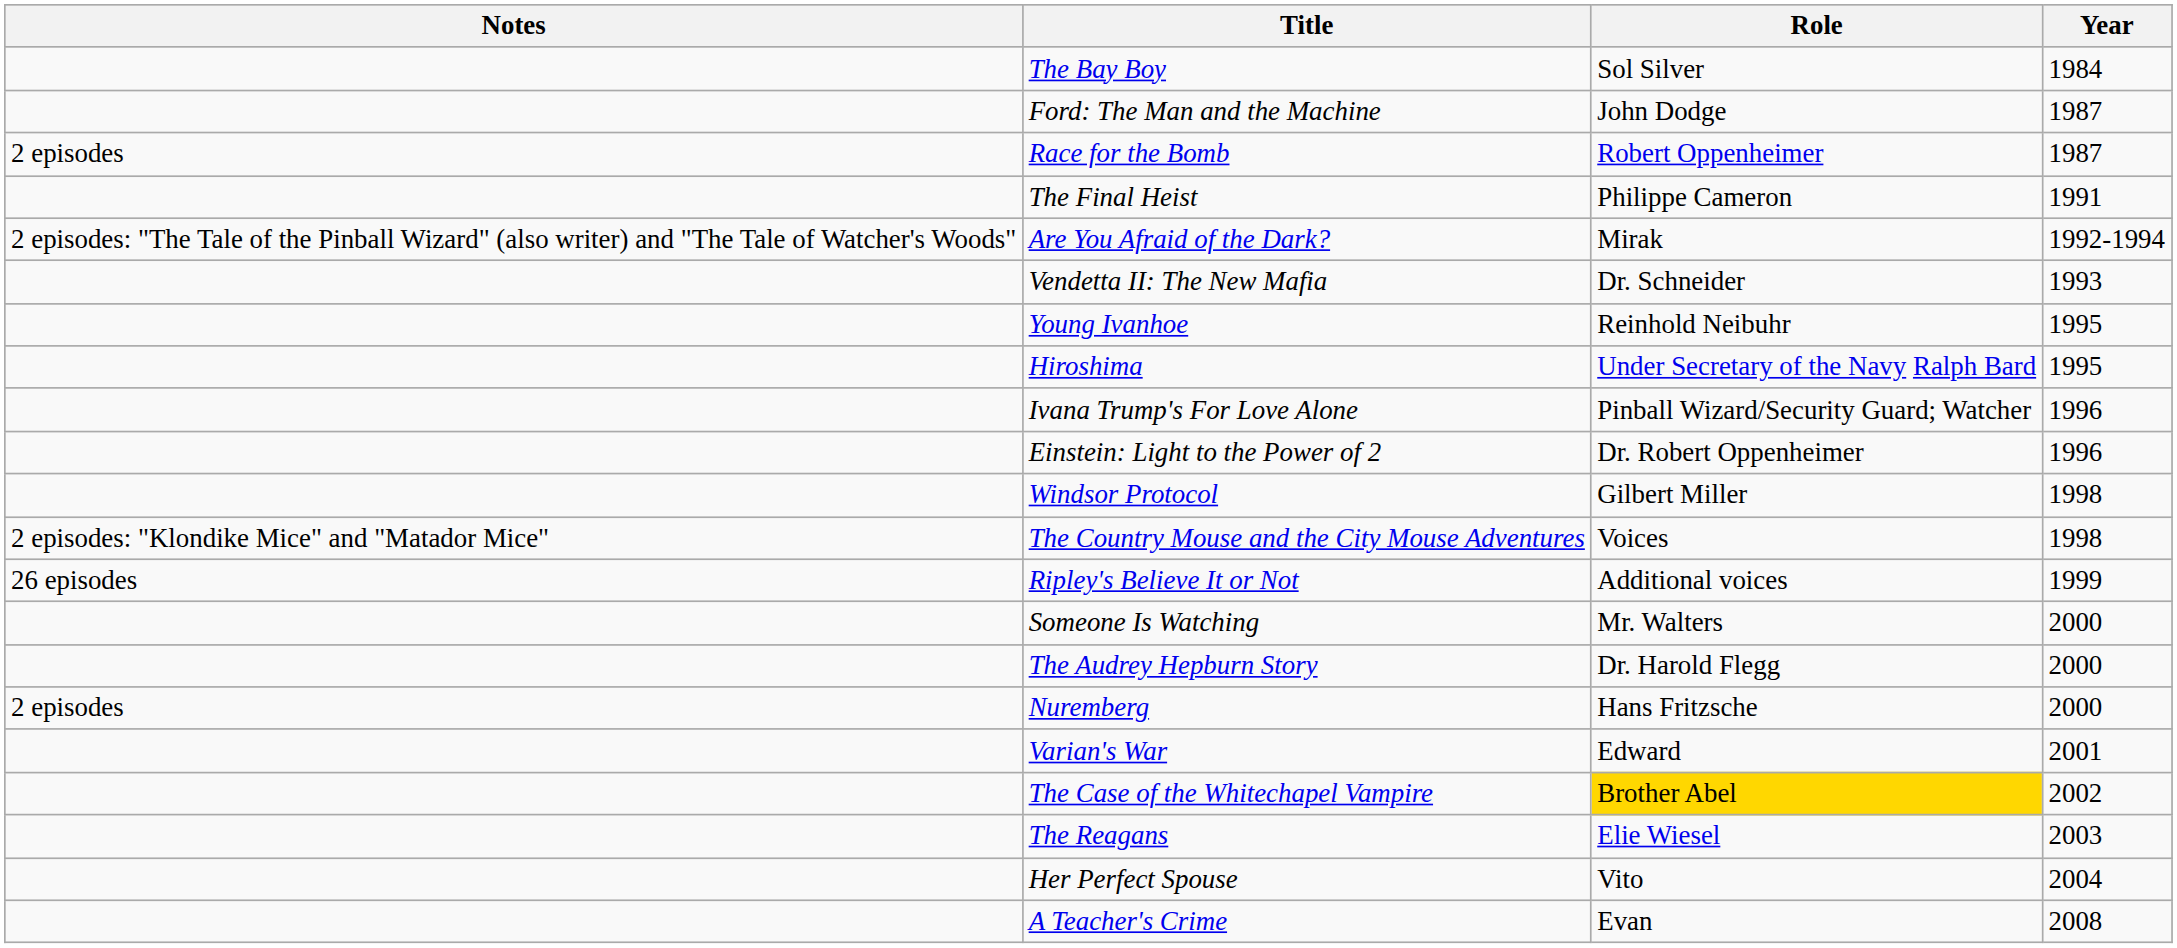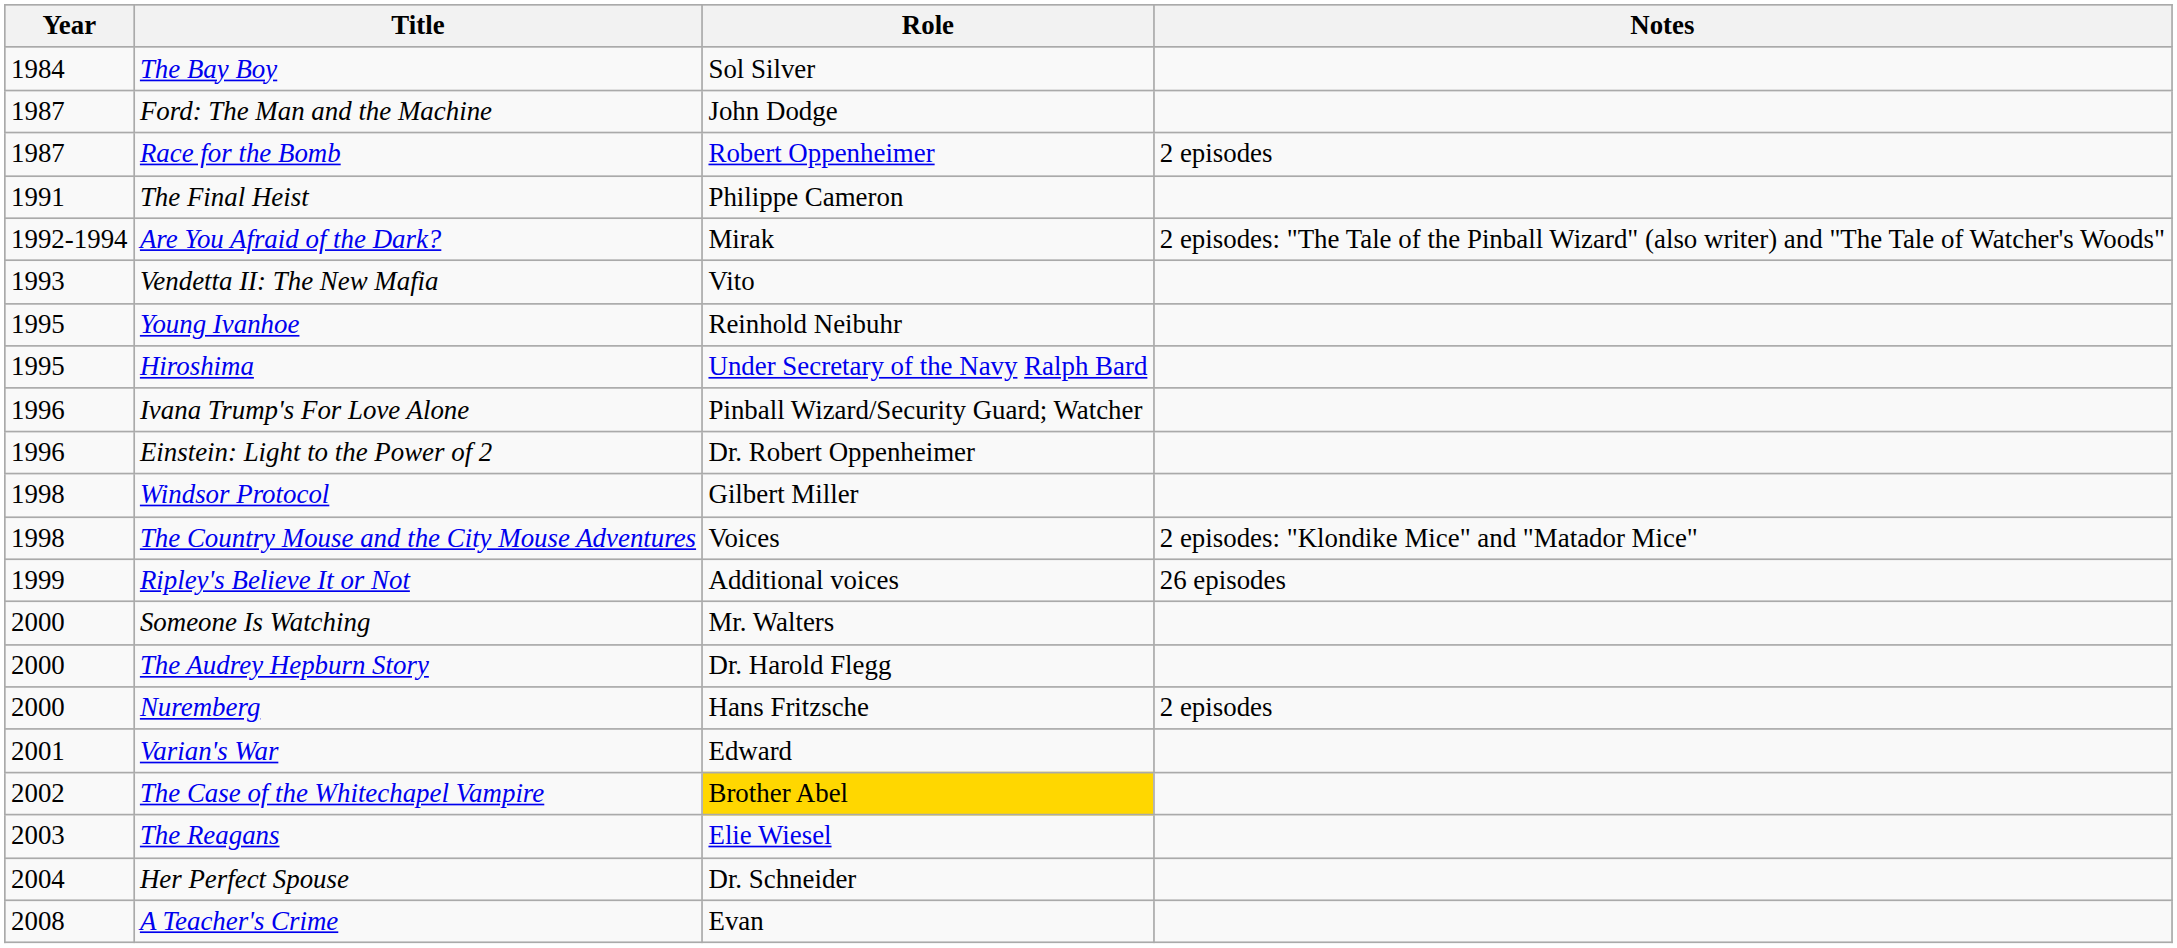 <table class="wikitable sortable">
 <tr>
-<th class="unsortable">Notes</th>
+<th>Year</th>
 <th>Title</th>
 <th>Role</th>
-<th>Year</th>
+<th class="unsortable">Notes</th>
 </tr>
 <tr>
-<td></td>
+<td>1984</td>
 <td><em><a href='#'>The Bay Boy</a></em></td>
 <td>Sol Silver</td>
-<td>1984</td>
+<td></td>
 </tr>
 <tr>
-<td></td>
+<td>1987</td>
 <td><em>Ford: The Man and the Machine</em></td>
 <td>John Dodge</td>
-<td>1987</td>
+<td></td>
 </tr>
 <tr>
-<td>2 episodes</td>
+<td>1987</td>
 <td><em><a href='#'>Race for the Bomb</a></em></td>
 <td><a href='#'>Robert Oppenheimer</a></td>
-<td>1987</td>
+<td>2 episodes</td>
 </tr>
 <tr>
-<td></td>
+<td>1991</td>
 <td><em>The Final Heist</em></td>
 <td>Philippe Cameron</td>
-<td>1991</td>
+<td></td>
 </tr>
 <tr>
-<td>2 episodes: "The Tale of the Pinball Wizard" (also writer) and "The Tale of Watcher's Woods"</td>
+<td>1992-1994</td>
 <td><em><a href='#'>Are You Afraid of the Dark?</a></em></td>
 <td>Mirak</td>
-<td>1992-1994</td>
+<td>2 episodes: "The Tale of the Pinball Wizard" (also writer) and "The Tale of Watcher's Woods"</td>
 </tr>
 <tr>
+<td>1993</td>
+<td><em>Vendetta II: The New Mafia</em></td>
+<td>Vito</td>
 <td></td>
-<td><em>Vendetta II: The New Mafia</em></td>
-<td>Dr. Schneider</td>
-<td>1993</td>
 </tr>
 <tr>
-<td></td>
+<td>1995</td>
 <td><em><a href='#'>Young Ivanhoe</a></em></td>
 <td>Reinhold Neibuhr</td>
-<td>1995</td>
+<td></td>
 </tr>
 <tr>
-<td></td>
+<td>1995</td>
 <td><em><a href='#'>Hiroshima</a></em></td>
 <td><a href='#'>Under Secretary of the Navy</a> <a href='#'>Ralph Bard</a></td>
-<td>1995</td>
+<td></td>
 </tr>
 <tr>
-<td></td>
+<td>1996</td>
 <td><em>Ivana Trump's For Love Alone</em></td>
 <td>Pinball Wizard/Security Guard; Watcher</td>
-<td>1996</td>
+<td></td>
 </tr>
 <tr>
-<td></td>
+<td>1996</td>
 <td><em>Einstein: Light to the Power of 2</em></td>
 <td>Dr. Robert Oppenheimer</td>
-<td>1996</td>
+<td></td>
 </tr>
 <tr>
-<td></td>
+<td>1998</td>
 <td><em><a href='#'>Windsor Protocol</a></em></td>
 <td>Gilbert Miller</td>
-<td>1998</td>
+<td></td>
 </tr>
 <tr>
-<td>2 episodes: "Klondike Mice" and "Matador Mice"</td>
+<td>1998</td>
 <td><em><a href='#'>The Country Mouse and the City Mouse Adventures</a></em></td>
 <td>Voices</td>
-<td>1998</td>
+<td>2 episodes: "Klondike Mice" and "Matador Mice"</td>
 </tr>
 <tr>
-<td>26 episodes</td>
+<td>1999</td>
 <td><em><a href='#'>Ripley's Believe It or Not</a></em></td>
 <td>Additional voices</td>
-<td>1999</td>
+<td>26 episodes</td>
 </tr>
 <tr>
-<td></td>
+<td>2000</td>
 <td><em>Someone Is Watching</em></td>
 <td>Mr. Walters</td>
-<td>2000</td>
+<td></td>
 </tr>
 <tr>
-<td></td>
+<td>2000</td>
 <td><em><a href='#'>The Audrey Hepburn Story</a></em></td>
 <td>Dr. Harold Flegg</td>
-<td>2000</td>
+<td></td>
 </tr>
 <tr>
-<td>2 episodes</td>
+<td>2000</td>
 <td><em><a href='#'>Nuremberg</a></em></td>
 <td>Hans Fritzsche</td>
-<td>2000</td>
+<td>2 episodes</td>
 </tr>
 <tr>
-<td></td>
+<td>2001</td>
 <td><em><a href='#'>Varian's War</a></em></td>
 <td>Edward</td>
-<td>2001</td>
+<td></td>
 </tr>
 <tr>
-<td></td>
+<td>2002</td>
 <td><em><a href='#'>The Case of the Whitechapel Vampire</a></em></td>
 <td style="background: gold;">Brother Abel</td>
-<td>2002</td>
+<td></td>
 </tr>
 <tr>
-<td></td>
+<td>2003</td>
 <td><em><a href='#'>The Reagans</a></em></td>
 <td><a href='#'>Elie Wiesel</a></td>
-<td>2003</td>
+<td></td>
 </tr>
 <tr>
+<td>2004</td>
+<td><em>Her Perfect Spouse</em></td>
+<td>Dr. Schneider</td>
 <td></td>
-<td><em>Her Perfect Spouse</em></td>
-<td>Vito</td>
-<td>2004</td>
 </tr>
 <tr>
-<td></td>
+<td>2008</td>
 <td><em><a href='#'>A Teacher's Crime</a></em></td>
 <td>Evan</td>
-<td>2008</td>
+<td></td>
 </tr>
 </table>
